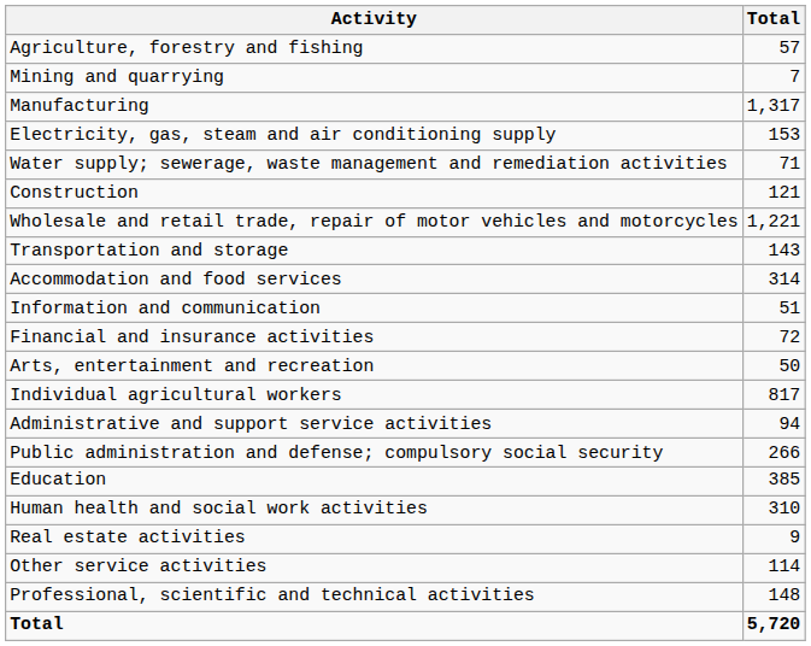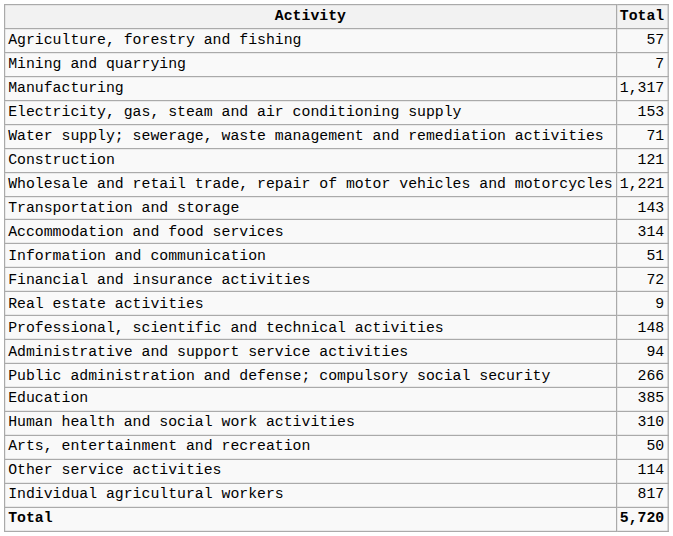 <table class="wikitable sortable" style="font-size:95%;">
 <tr>
 <th>Activity</th>
 <th>Total</th>
 </tr>
 <tr>
 <td>Agriculture, forestry and fishing</td>
 <td align="right">57</td>
 </tr>
 <tr>
 <td>Mining and quarrying</td>
 <td align="right">7</td>
 </tr>
 <tr>
 <td>Manufacturing</td>
 <td align="right">1,317</td>
 </tr>
 <tr>
 <td>Electricity, gas, steam and air conditioning supply</td>
 <td align="right">153</td>
 </tr>
 <tr>
 <td>Water supply; sewerage, waste management and remediation activities</td>
 <td align="right">71</td>
 </tr>
 <tr>
 <td>Construction</td>
 <td align="right">121</td>
 </tr>
 <tr>
 <td>Wholesale and retail trade, repair of motor vehicles and motorcycles</td>
 <td align="right">1,221</td>
 </tr>
 <tr>
 <td>Transportation and storage</td>
 <td align="right">143</td>
 </tr>
 <tr>
 <td>Accommodation and food services</td>
 <td align="right">314</td>
 </tr>
 <tr>
 <td>Information and communication</td>
 <td align="right">51</td>
 </tr>
 <tr>
 <td>Financial and insurance activities</td>
 <td align="right">72</td>
 </tr>
 <tr>
-<td>Arts, entertainment and recreation</td>
-<td align="right">50</td>
+<td>Real estate activities</td>
+<td align="right">9</td>
 </tr>
 <tr>
-<td>Individual agricultural workers</td>
-<td align="right">817</td>
+<td>Professional, scientific and technical activities</td>
+<td align="right">148</td>
 </tr>
 <tr>
 <td>Administrative and support service activities</td>
 <td align="right">94</td>
 </tr>
 <tr>
 <td>Public administration and defense; compulsory social security</td>
 <td align="right">266</td>
 </tr>
 <tr>
 <td>Education</td>
 <td align="right">385</td>
 </tr>
 <tr>
 <td>Human health and social work activities</td>
 <td align="right">310</td>
 </tr>
 <tr>
-<td>Real estate activities</td>
-<td align="right">9</td>
+<td>Arts, entertainment and recreation</td>
+<td align="right">50</td>
 </tr>
 <tr>
 <td>Other service activities</td>
 <td align="right">114</td>
 </tr>
 <tr>
-<td>Professional, scientific and technical activities</td>
-<td align="right">148</td>
+<td>Individual agricultural workers</td>
+<td align="right">817</td>
 </tr>
 <tr class="sortbottom">
 <td><strong>Total</strong></td>
 <td align="right"><strong>5,720</strong></td>
 </tr>
 </table>
